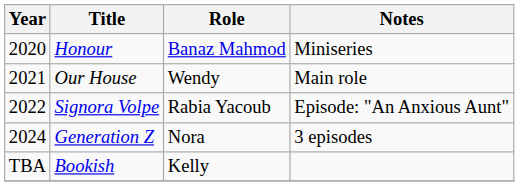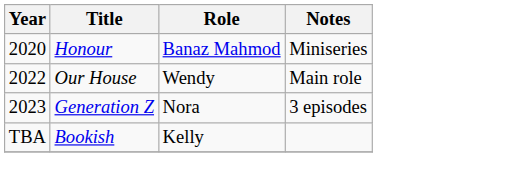 <table class="wikitable sortable">
 <tr>
 <th>Year</th>
 <th>Title</th>
 <th>Role</th>
 <th class="unsortable">Notes</th>
 </tr>
 <tr>
 <td>2020</td>
 <td><em><a href='#'>Honour</a></em></td>
 <td><a href='#'>Banaz Mahmod</a></td>
 <td>Miniseries</td>
 </tr>
 <tr>
-<td>2021</td>
+<td>2022</td>
 <td><em>Our House</em></td>
 <td>Wendy</td>
 <td>Main role</td>
 </tr>
 <tr>
-<td>2022</td>
-<td><em><a href='#'>Signora Volpe</a></em></td>
-<td>Rabia Yacoub</td>
-<td>Episode: "An Anxious Aunt"</td>
-</tr>
-<tr>
-<td>2024</td>
+<td>2023</td>
 <td><em><a href='#'>Generation Z</a></em></td>
 <td>Nora</td>
 <td>3 episodes</td>
 </tr>
 <tr>
 <td>TBA</td>
 <td><em><a href='#'>Bookish</a></em></td>
 <td>Kelly</td>
 <td></td>
 </tr>
 <tr>
 </tr>
 </table>
